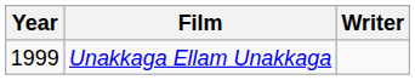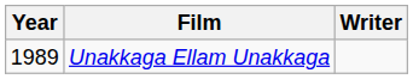 <table class="wikitable" style="font-size: 95%;">
 <tr>
 <th>Year</th>
 <th>Film</th>
 <th>Writer</th>
 </tr>
 <tr>
-<td>1999</td>
+<td>1989</td>
 <td><em><a href='#'>Unakkaga Ellam Unakkaga</a></em></td>
 <td></td>
 </tr>
 </table>
